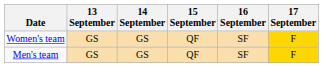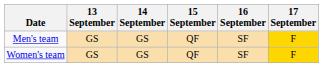 <table class="wikitable" style="text-align: center;">
 <tr valign="bottom">
 <th>Date</th>
 <th>13<br>September</th>
 <th>14<br>September</th>
 <th>15<br>September</th>
 <th>16<br>September</th>
 <th>17<br>September</th>
 </tr>
 <tr>
+<td><a href='#'>Men's team</a></td>
+<td style="background: #FADFAD">GS</td>
+<td style="background: #FADFAD">GS</td>
+<td style="background: #FADFAD">QF</td>
+<td style="background: #FADFAD">SF</td>
+<td style="background: #FFD700">F</td>
+</tr>
+<tr>
 <td><a href='#'>Women's team</a></td>
 <td style="background: #FADFAD">GS</td>
 <td style="background: #FADFAD">GS</td>
 <td style="background: #FADFAD">QF</td>
 <td style="background: #FADFAD">SF</td>
 <td style="background: #FFD700">F</td>
 </tr>
-<tr>
-<td><a href='#'>Men's team</a></td>
-<td style="background: #FADFAD">GS</td>
-<td style="background: #FADFAD">GS</td>
-<td style="background: #FADFAD">QF</td>
-<td style="background: #FADFAD">SF</td>
-<td style="background: #FFD700">F</td>
-</tr>
 </table>
